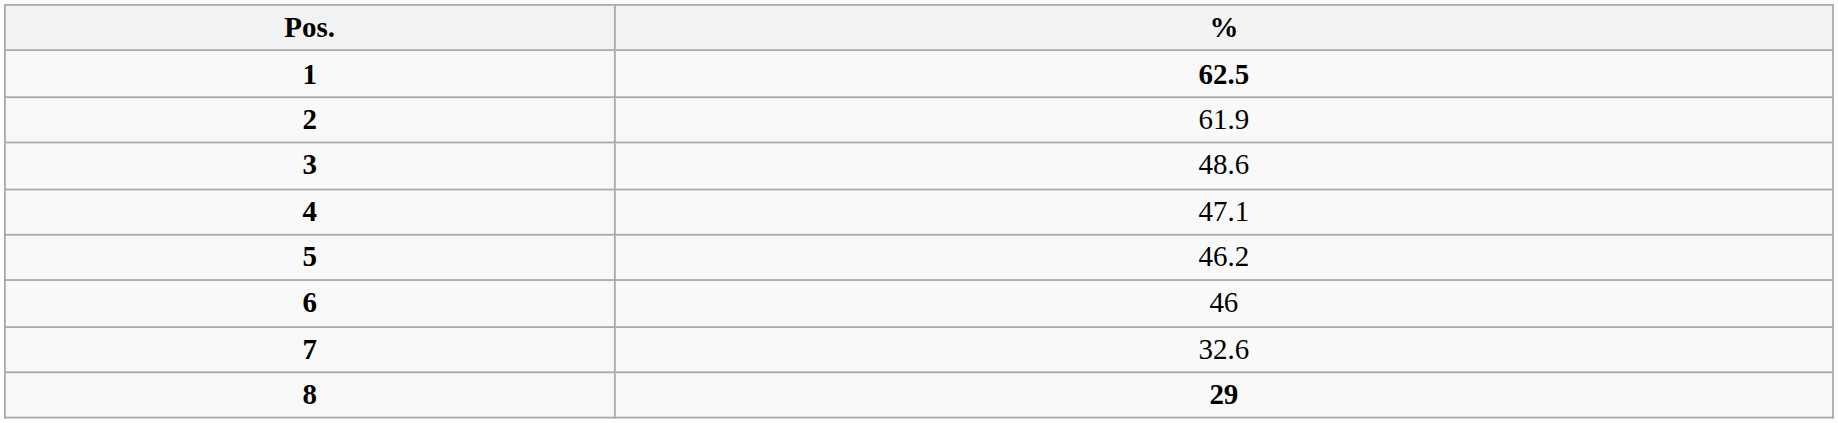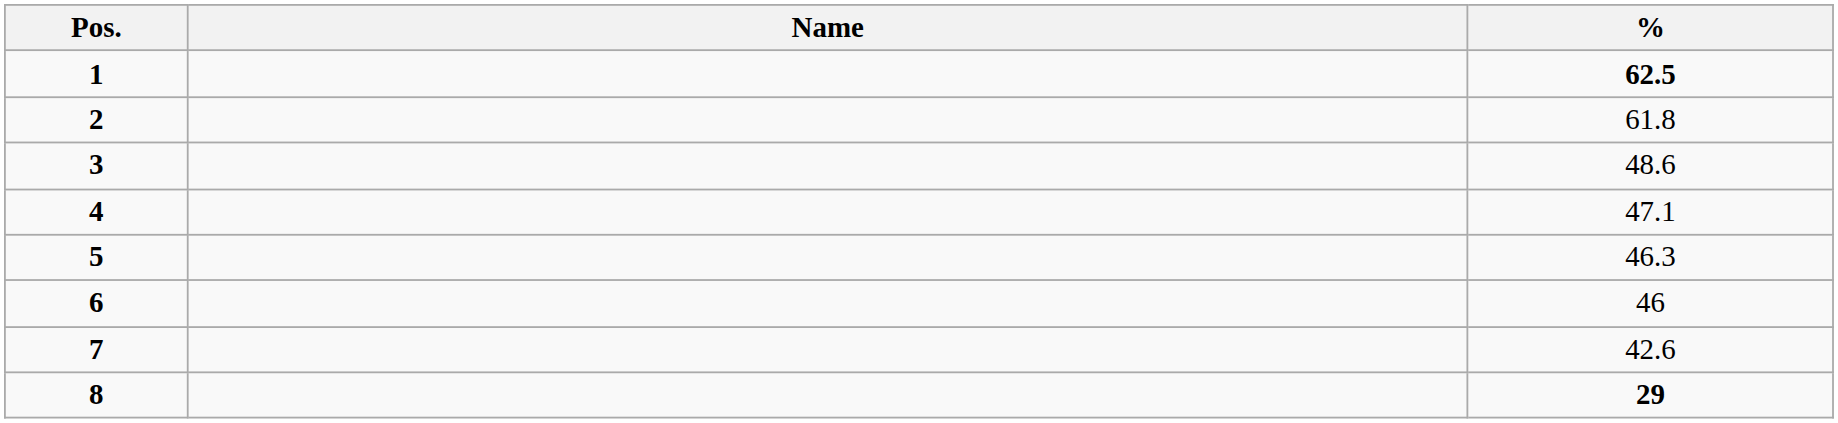 <table class="wikitable" style="width:80%;">
 <tr>
 <th style="width:10%;">Pos.</th>
+<th style="width:70%;">Name</th>
 <th style="width:20%;">%</th>
 </tr>
 <tr>
 <td align=center><strong>1</strong></td>
+<td><strong></strong></td>
 <td align=center><strong>62.5</strong></td>
 </tr>
 <tr>
 <td align=center><strong>2</strong></td>
-<td align=center>61.9</td>
+<td></td>
+<td align=center>61.8</td>
 </tr>
 <tr>
 <td align=center><strong>3</strong></td>
+<td></td>
 <td align=center>48.6</td>
 </tr>
 <tr>
 <td align=center><strong>4</strong></td>
+<td></td>
 <td align=center>47.1</td>
 </tr>
 <tr>
 <td align=center><strong>5</strong></td>
-<td align=center>46.2</td>
+<td></td>
+<td align=center>46.3</td>
 </tr>
 <tr>
 <td align=center><strong>6</strong></td>
+<td></td>
 <td align=center>46</td>
 </tr>
 <tr>
 <td align=center><strong>7</strong></td>
-<td align=center>32.6</td>
+<td></td>
+<td align=center>42.6</td>
 </tr>
 <tr>
 <td align=center><strong>8</strong></td>
+<td></td>
 <td align=center><strong>29</strong></td>
 </tr>
 </table>
